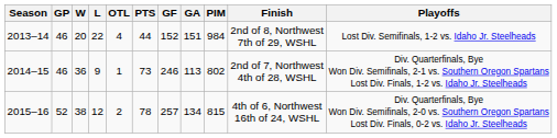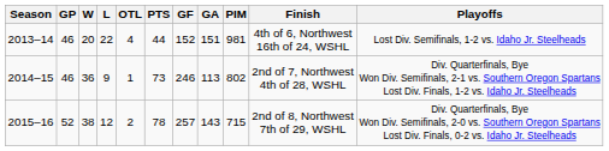 <table class="wikitable" style="text-align:center">
 <tr>
 <th>Season</th>
 <th>GP</th>
 <th>W</th>
 <th>L</th>
 <th>OTL</th>
 <th>PTS</th>
 <th>GF</th>
 <th>GA</th>
 <th>PIM</th>
 <th>Finish</th>
 <th>Playoffs</th>
 </tr>
 <tr>
 <td>2013–14</td>
 <td>46</td>
 <td>20</td>
 <td>22</td>
 <td>4</td>
 <td>44</td>
 <td>152</td>
 <td>151</td>
-<td>984</td>
-<td>2nd of 8, Northwest<br>7th of 29, WSHL</td>
+<td>981</td>
+<td>4th of 6, Northwest<br>16th of 24, WSHL</td>
 <td><small>Lost Div. Semifinals, 1-2 vs. <a href='#'>Idaho Jr. Steelheads</a></small></td>
 </tr>
 <tr>
 <td>2014–15</td>
 <td>46</td>
 <td>36</td>
 <td>9</td>
 <td>1</td>
 <td>73</td>
 <td>246</td>
 <td>113</td>
 <td>802</td>
 <td>2nd of 7, Northwest<br>4th of 28, WSHL</td>
 <td><small>Div. Quarterfinals, Bye<br>Won Div. Semifinals, 2-1 vs. <a href='#'>Southern Oregon Spartans</a><br>Lost Div. Finals, 1-2 vs. <a href='#'>Idaho Jr. Steelheads</a></small></td>
 </tr>
 <tr>
 <td>2015–16</td>
 <td>52</td>
 <td>38</td>
 <td>12</td>
 <td>2</td>
 <td>78</td>
 <td>257</td>
-<td>134</td>
-<td>815</td>
-<td>4th of 6, Northwest<br>16th of 24, WSHL</td>
+<td>143</td>
+<td>715</td>
+<td>2nd of 8, Northwest<br>7th of 29, WSHL</td>
 <td><small>Div. Quarterfinals, Bye<br>Won Div. Semifinals, 2-0 vs. <a href='#'>Southern Oregon Spartans</a><br>Lost Div. Finals, 0-2 vs. <a href='#'>Idaho Jr. Steelheads</a></small></td>
 </tr>
 </table>
